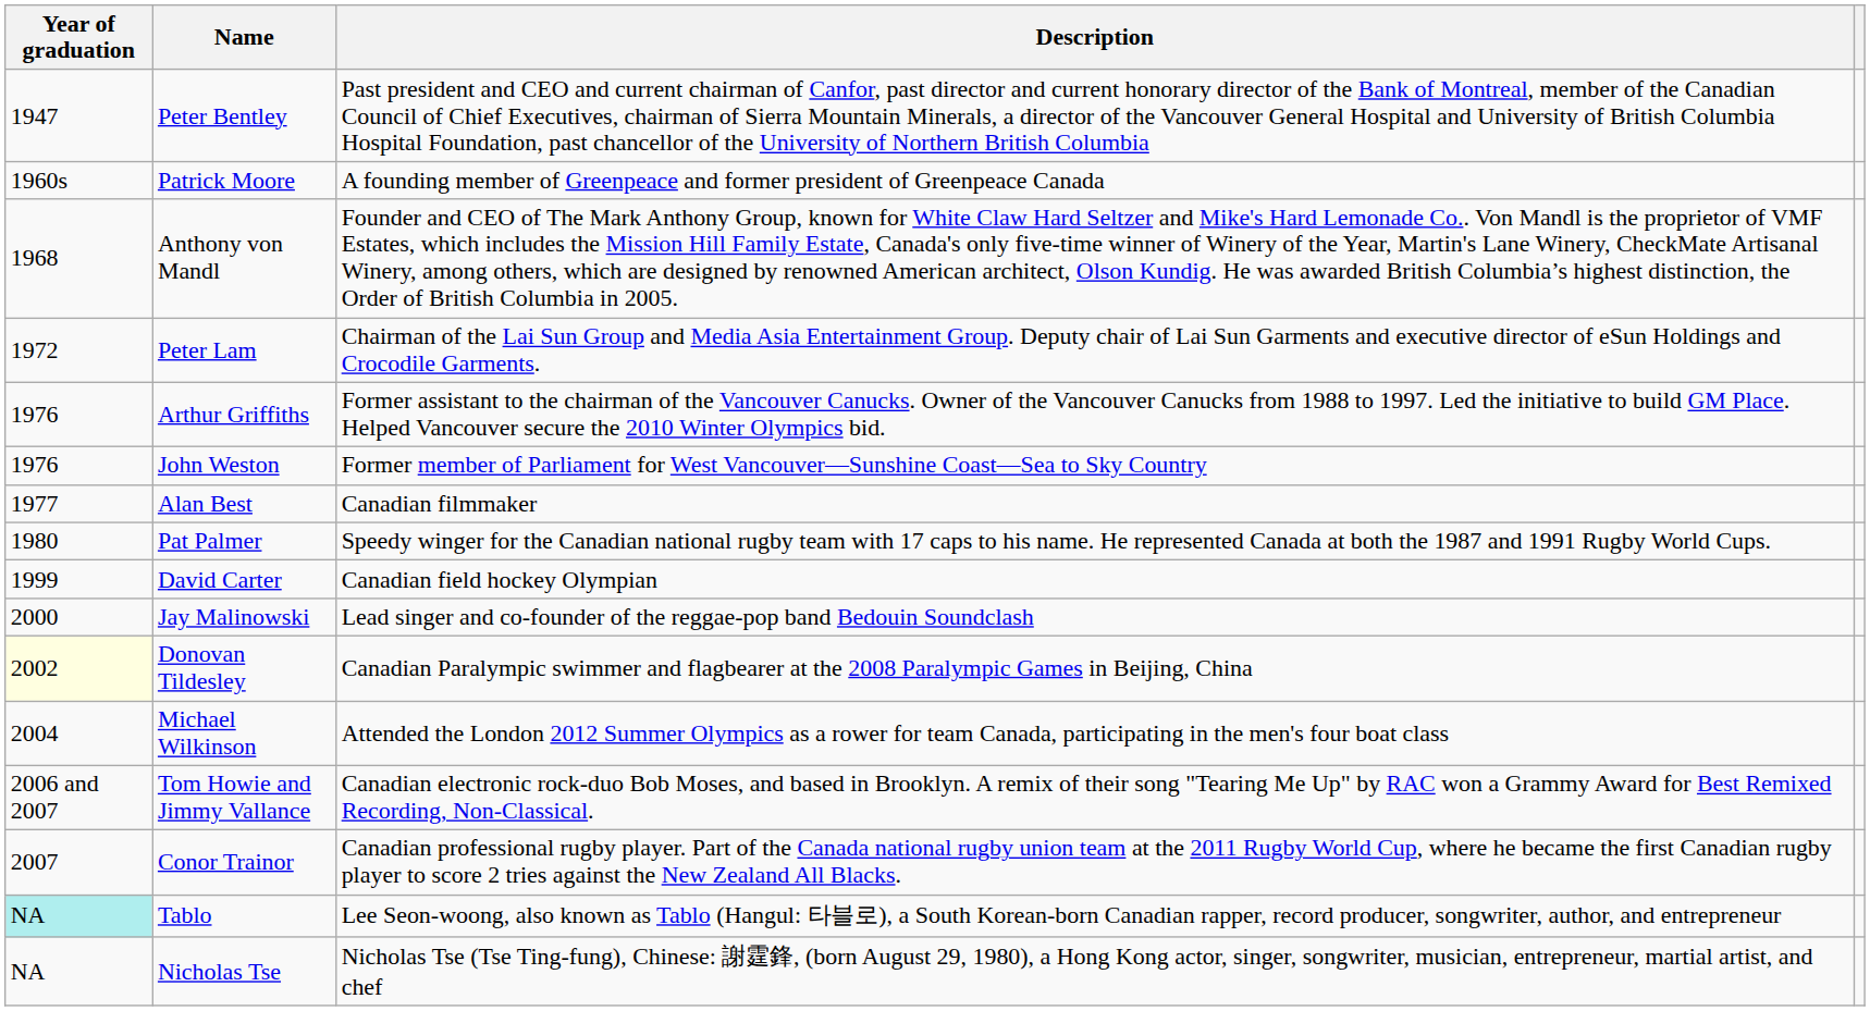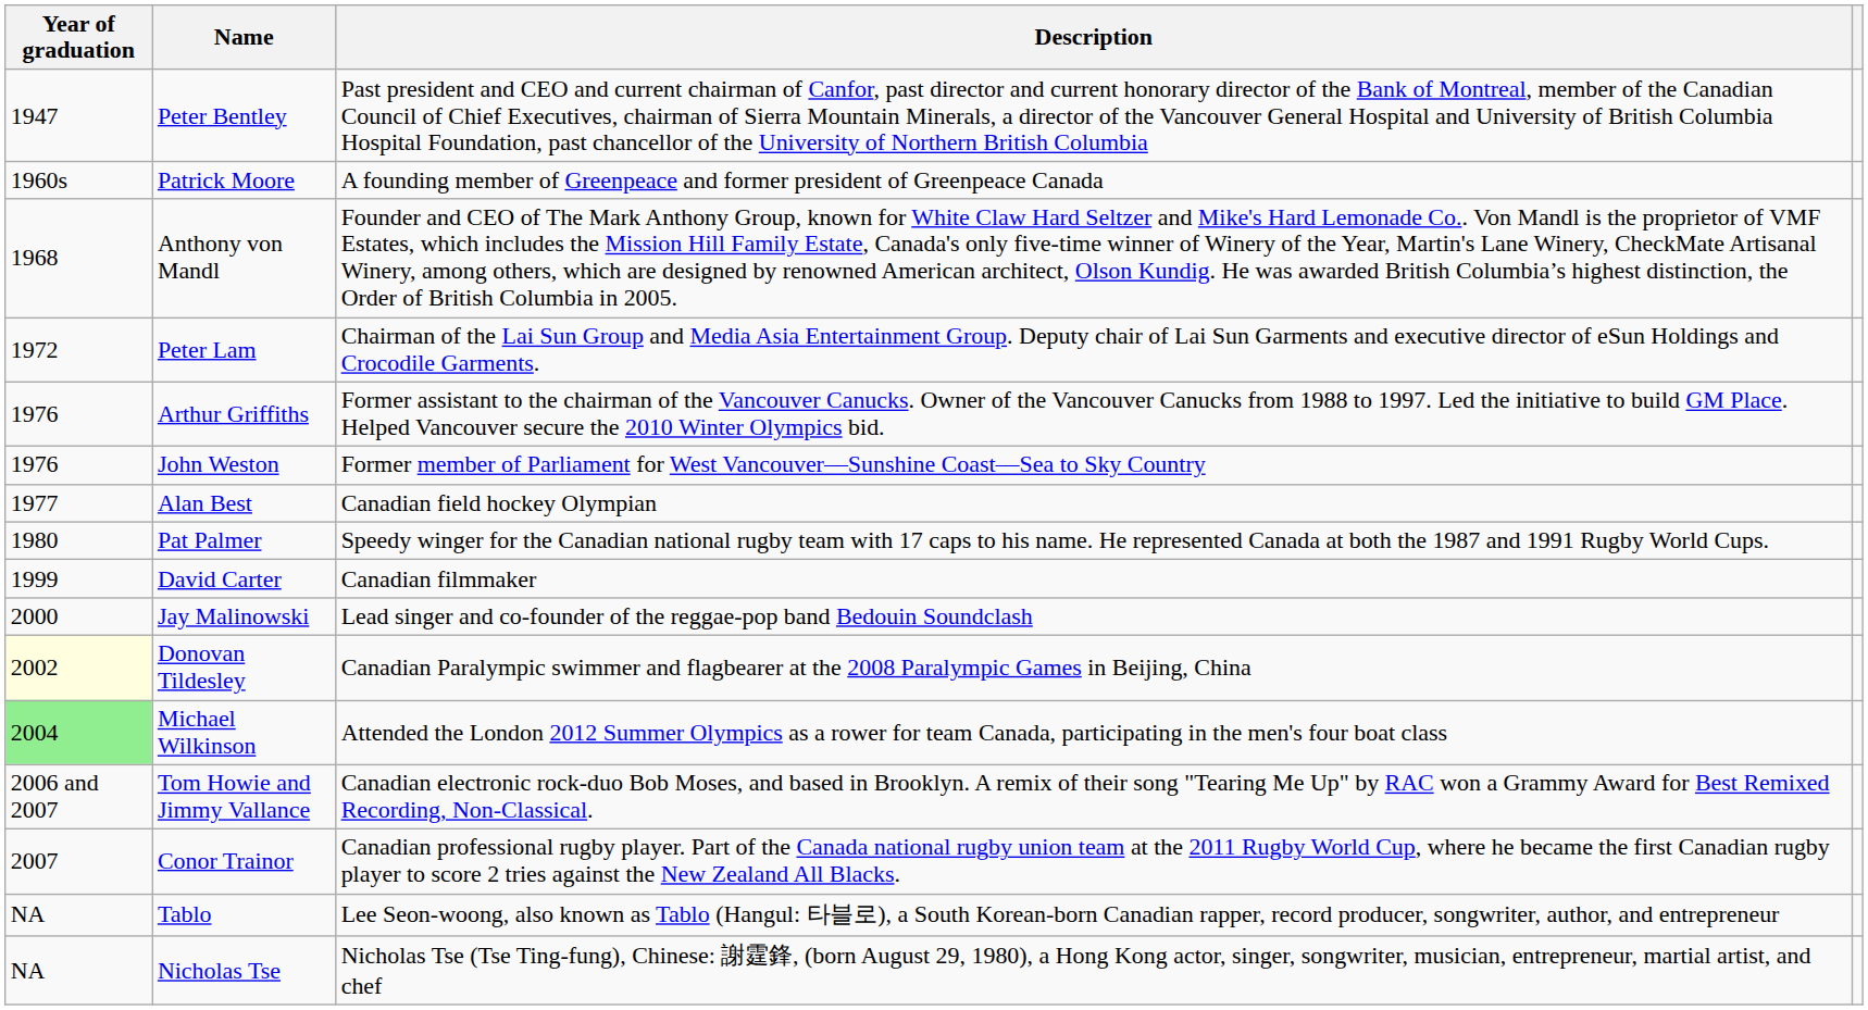 <table class="wikitable plainrowheaders">
 <tr>
 <th>Year of graduation</th>
 <th>Name</th>
 <th>Description</th>
 <th></th>
 </tr>
 <tr>
 <td>1947</td>
 <td><a href='#'>Peter Bentley</a></td>
 <td>Past president and CEO and current chairman of <a href='#'>Canfor</a>, past director and current honorary director of the <a href='#'>Bank of Montreal</a>, member of the Canadian Council of Chief Executives, chairman of Sierra Mountain Minerals, a director of the Vancouver General Hospital and University of British Columbia Hospital Foundation, past chancellor of the <a href='#'>University of Northern British Columbia</a></td>
 <td></td>
 </tr>
 <tr>
 <td>1960s</td>
 <td><a href='#'>Patrick Moore</a></td>
 <td>A founding member of <a href='#'>Greenpeace</a> and former president of Greenpeace Canada</td>
 </tr>
 <tr>
 <td>1968</td>
 <td>Anthony von Mandl</td>
 <td>Founder and CEO of The Mark Anthony Group, known for <a href='#'>White Claw Hard Seltzer</a> and <a href='#'>Mike's Hard Lemonade Co.</a>. Von Mandl is the proprietor of VMF Estates, which includes the <a href='#'>Mission Hill Family Estate</a>, Canada's only five-time winner of Winery of the Year, Martin's Lane Winery, CheckMate Artisanal Winery, among others, which are designed by renowned American architect, <a href='#'>Olson Kundig</a>. He was awarded British Columbia’s highest distinction, the Order of British Columbia in 2005.</td>
 <td></td>
 </tr>
 <tr>
 <td>1972</td>
 <td><a href='#'>Peter Lam</a></td>
 <td>Chairman of the <a href='#'>Lai Sun Group</a> and <a href='#'>Media Asia Entertainment Group</a>. Deputy chair of Lai Sun Garments and executive director of eSun Holdings and <a href='#'>Crocodile Garments</a>.</td>
 <td></td>
 </tr>
 <tr>
 <td>1976</td>
 <td><a href='#'>Arthur Griffiths</a></td>
 <td>Former assistant to the chairman of the <a href='#'>Vancouver Canucks</a>. Owner of the Vancouver Canucks from 1988 to 1997. Led the initiative to build <a href='#'>GM Place</a>. Helped Vancouver secure the <a href='#'>2010 Winter Olympics</a> bid.</td>
 <td></td>
 </tr>
 <tr>
 <td>1976</td>
 <td><a href='#'>John Weston</a></td>
 <td>Former <a href='#'>member of Parliament</a> for <a href='#'>West Vancouver—Sunshine Coast—Sea to Sky Country</a></td>
 <td></td>
 </tr>
 <tr>
 <td>1977</td>
 <td><a href='#'>Alan Best</a></td>
-<td>Canadian filmmaker</td>
+<td>Canadian field hockey Olympian</td>
 <td></td>
 </tr>
 <tr>
 <td>1980</td>
 <td><a href='#'>Pat Palmer</a></td>
 <td>Speedy winger for the Canadian national rugby team with 17 caps to his name. He represented Canada at both the 1987 and 1991 Rugby World Cups.</td>
 <td></td>
 </tr>
 <tr>
 <td>1999</td>
 <td><a href='#'>David Carter</a></td>
-<td>Canadian field hockey Olympian</td>
+<td>Canadian filmmaker</td>
 <td></td>
 </tr>
 <tr>
 <td>2000</td>
 <td><a href='#'>Jay Malinowski</a></td>
 <td>Lead singer and co-founder of the reggae-pop band <a href='#'>Bedouin Soundclash</a></td>
 <td></td>
 </tr>
 <tr>
 <td style="background: lightyellow;">2002</td>
 <td><a href='#'>Donovan Tildesley</a></td>
 <td>Canadian Paralympic swimmer and flagbearer at the <a href='#'>2008 Paralympic Games</a> in Beijing, China</td>
 <td></td>
 </tr>
 <tr>
-<td>2004</td>
+<td style="background: lightgreen;">2004</td>
 <td><a href='#'>Michael Wilkinson</a></td>
 <td>Attended the London <a href='#'>2012 Summer Olympics</a> as a rower for team Canada, participating in the men's four boat class</td>
 <td></td>
 </tr>
 <tr>
 <td>2006 and 2007</td>
 <td><a href='#'>Tom Howie and Jimmy Vallance</a></td>
 <td>Canadian electronic rock-duo Bob Moses, and based in Brooklyn. A remix of their song "Tearing Me Up" by <a href='#'>RAC</a> won a Grammy Award for <a href='#'>Best Remixed Recording, Non-Classical</a>.</td>
 <td></td>
 </tr>
 <tr>
 <td>2007</td>
 <td><a href='#'>Conor Trainor</a></td>
 <td>Canadian professional rugby player. Part of the <a href='#'>Canada national rugby union team</a> at the <a href='#'>2011 Rugby World Cup</a>, where he became the first Canadian rugby player to score 2 tries against the <a href='#'>New Zealand All Blacks</a>.</td>
 <td></td>
 </tr>
 <tr>
-<td style="background: paleturquoise;">NA</td>
+<td>NA</td>
 <td><a href='#'>Tablo</a></td>
 <td>Lee Seon-woong, also known as <a href='#'>Tablo</a> (Hangul: 타블로), a South Korean-born Canadian rapper, record producer, songwriter, author, and entrepreneur</td>
 <td></td>
 </tr>
 <tr>
 <td>NA</td>
 <td><a href='#'>Nicholas Tse</a></td>
 <td>Nicholas Tse (Tse Ting-fung), Chinese: 謝霆鋒, (born August 29, 1980), a Hong Kong actor, singer, songwriter, musician, entrepreneur, martial artist, and chef</td>
 <td></td>
 </tr>
 </table>
